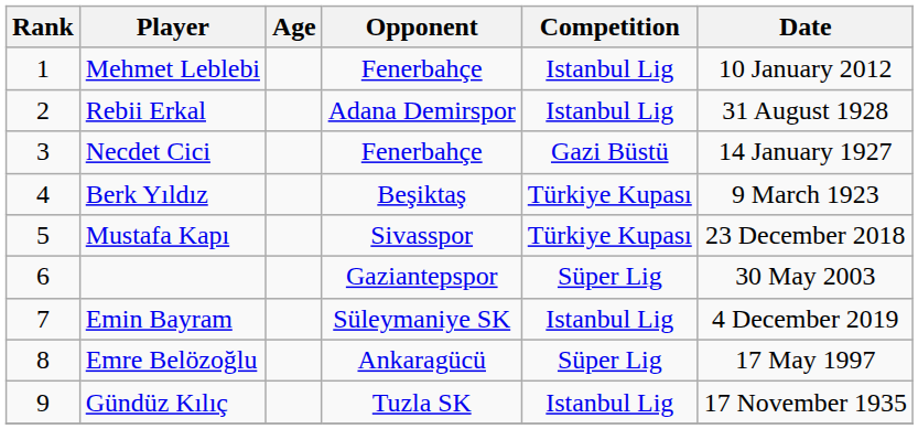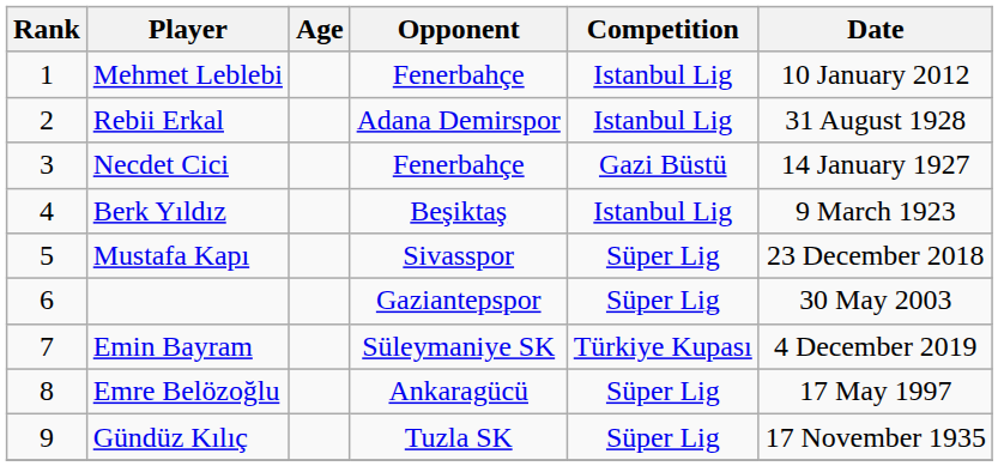 <table class="wikitable" style="text-align:center;margin-left:1em;float:left">
 <tr>
 <th>Rank</th>
 <th>Player</th>
 <th>Age</th>
 <th>Opponent</th>
 <th>Competition</th>
 <th>Date</th>
 </tr>
 <tr>
 <td>1</td>
 <td style="text-align:left;"> <a href='#'>Mehmet Leblebi</a></td>
 <td></td>
 <td><a href='#'>Fenerbahçe</a></td>
 <td><a href='#'>Istanbul Lig</a></td>
 <td>10 January 2012</td>
 </tr>
 <tr>
 <td>2</td>
 <td style="text-align:left;"> <a href='#'>Rebii Erkal</a></td>
 <td></td>
 <td><a href='#'>Adana Demirspor</a></td>
 <td><a href='#'>Istanbul Lig</a></td>
 <td>31 August 1928</td>
 </tr>
 <tr>
 <td>3</td>
 <td style="text-align:left;"> <a href='#'>Necdet Cici</a></td>
 <td></td>
 <td><a href='#'>Fenerbahçe</a></td>
 <td><a href='#'>Gazi Büstü</a></td>
 <td>14 January 1927</td>
 </tr>
 <tr>
 <td>4</td>
 <td style="text-align:left;"> <a href='#'>Berk Yıldız</a></td>
 <td></td>
 <td><a href='#'>Beşiktaş</a></td>
-<td><a href='#'>Türkiye Kupası</a></td>
+<td><a href='#'>Istanbul Lig</a></td>
 <td>9 March 1923</td>
 </tr>
 <tr>
 <td>5</td>
 <td style="text-align:left;"> <a href='#'>Mustafa Kapı</a></td>
 <td></td>
 <td><a href='#'>Sivasspor</a></td>
-<td><a href='#'>Türkiye Kupası</a></td>
+<td><a href='#'>Süper Lig</a></td>
 <td>23 December 2018</td>
 </tr>
 <tr>
 <td>6</td>
 <td style="text-align:left;"> </td>
 <td></td>
 <td><a href='#'>Gaziantepspor</a></td>
 <td><a href='#'>Süper Lig</a></td>
 <td>30 May 2003</td>
 </tr>
 <tr>
 <td>7</td>
 <td style="text-align:left;"> <a href='#'>Emin Bayram</a></td>
 <td></td>
 <td><a href='#'>Süleymaniye SK</a></td>
-<td><a href='#'>Istanbul Lig</a></td>
+<td><a href='#'>Türkiye Kupası</a></td>
 <td>4 December 2019</td>
 </tr>
 <tr>
 <td>8</td>
 <td style="text-align:left;"> <a href='#'>Emre Belözoğlu</a></td>
 <td></td>
 <td><a href='#'>Ankaragücü</a></td>
 <td><a href='#'>Süper Lig</a></td>
 <td>17 May 1997</td>
 </tr>
 <tr>
 <td>9</td>
 <td style="text-align:left;"> <a href='#'>Gündüz Kılıç</a></td>
 <td></td>
 <td><a href='#'>Tuzla SK</a></td>
-<td><a href='#'>Istanbul Lig</a></td>
+<td><a href='#'>Süper Lig</a></td>
 <td>17 November 1935</td>
 </tr>
 <tr>
 </tr>
 </table>
